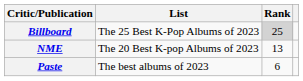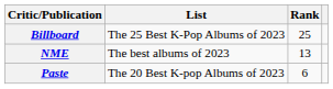 <table class="wikitable plainrowheaders" style="text-align:center">
 <tr>
 <th scope="col">Critic/Publication</th>
 <th scope="col">List</th>
 <th scope="col">Rank</th>
 <th scope="col" class="unsortable"></th>
 </tr>
 <tr>
 <th scope="row"><em><a href='#'>Billboard</a></em></th>
 <td style="text-align:left">The 25 Best K-Pop Albums of 2023</td>
-<td style="background: lightgrey;">25</td>
+<td>25</td>
 <td></td>
 </tr>
 <tr>
 <th scope="row"><em><a href='#'>NME</a></em></th>
-<td style="text-align:left">The 20 Best K-pop Albums of 2023</td>
+<td style="text-align:left">The best albums of 2023</td>
 <td>13</td>
 <td></td>
 </tr>
 <tr>
 <th scope="row"><em><a href='#'>Paste</a></em></th>
-<td style="text-align:left">The best albums of 2023</td>
+<td style="text-align:left">The 20 Best K-pop Albums of 2023</td>
 <td>6</td>
 <td></td>
 </tr>
 </table>
